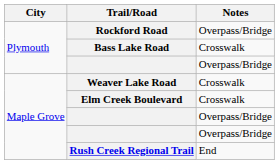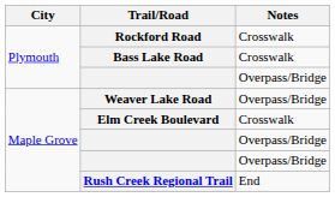 <table class="wikitable plainrowheaders">
 <tr>
 <th scope="col">City</th>
 <th scope="col">Trail/Road</th>
 <th scope="col">Notes</th>
 </tr>
 <tr>
 <td rowspan=3><a href='#'>Plymouth</a></td>
 <th scope="row">Rockford Road</th>
-<td>Overpass/Bridge</td>
+<td>Crosswalk</td>
 </tr>
 <tr>
 <th scope="row">Bass Lake Road</th>
 <td>Crosswalk</td>
 </tr>
 <tr>
 <th scope="row"></th>
 <td>Overpass/Bridge</td>
 </tr>
 <tr>
 <td rowspan=5><a href='#'>Maple Grove</a></td>
 <th scope="row">Weaver Lake Road</th>
-<td>Crosswalk</td>
+<td>Overpass/Bridge</td>
 </tr>
 <tr>
 <th scope="row">Elm Creek Boulevard</th>
 <td>Crosswalk</td>
 </tr>
 <tr>
 <th scope="row"></th>
 <td>Overpass/Bridge</td>
 </tr>
 <tr>
 <th scope="row"></th>
 <td>Overpass/Bridge</td>
 </tr>
 <tr>
 <th scope="row"><a href='#'>Rush Creek Regional Trail</a></th>
 <td>End</td>
 </tr>
 </table>
